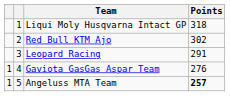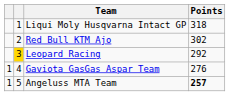 <table class="wikitable" style="font-size: 95%;">
 <tr>
 <th></th>
 <th></th>
 <th>Team</th>
 <th>Points</th>
 </tr>
 <tr>
 <td></td>
 <td align=center>1</td>
 <td> Liqui Moly Husqvarna Intact GP</td>
 <td align=left>318</td>
 </tr>
 <tr>
 <td></td>
 <td align=center>2</td>
 <td> <a href='#'>Red Bull KTM Ajo</a></td>
 <td align=left>302</td>
 </tr>
 <tr>
 <td></td>
-<td align=center>3</td>
+<td align=center style="background: gold;">3</td>
 <td> <a href='#'>Leopard Racing</a></td>
-<td align=left>291</td>
+<td align=left>292</td>
 </tr>
 <tr>
 <td> 1</td>
 <td align=center>4</td>
 <td> <a href='#'>Gaviota GasGas Aspar Team</a></td>
 <td align=left>276</td>
 </tr>
 <tr>
 <td> 1</td>
 <td align=center>5</td>
 <td> Angeluss MTA Team</td>
 <td align=left><strong>257</strong></td>
 </tr>
 </table>
